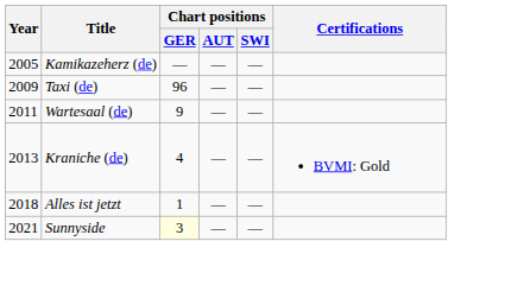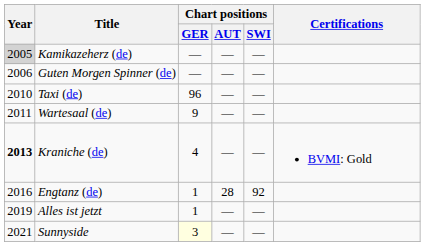 <table class="wikitable">
 <tr>
 <th rowspan="2">Year</th>
 <th rowspan="2">Title</th>
 <th colspan="3">Chart positions</th>
 <th rowspan="2" width="180"><a href='#'>Certifications</a></th>
 </tr>
 <tr>
 <th><a href='#'>GER</a><br></th>
 <th><a href='#'>AUT</a><br></th>
 <th><a href='#'>SWI</a><br></th>
 </tr>
 <tr>
-<td>2005</td>
+<td style="background: lightgrey;">2005</td>
 <td><em>Kamikazeherz</em> (<a href='#'>de</a>)</td>
 <td align="center">—</td>
 <td align="center">—</td>
 <td align="center">—</td>
 <td align="center"></td>
 </tr>
 <tr>
-<td>2009</td>
+<td>2006</td>
+<td><em>Guten Morgen Spinner</em> (<a href='#'>de</a>)</td>
+<td align="center">—</td>
+<td align="center">—</td>
+<td align="center">—</td>
+<td align="center"></td>
+</tr>
+<tr>
+<td>2010</td>
 <td><em>Taxi</em> (<a href='#'>de</a>)</td>
 <td align="center">96</td>
 <td align="center">—</td>
 <td align="center">—</td>
 <td align="center"></td>
 </tr>
 <tr>
 <td>2011</td>
 <td><em>Wartesaal</em> (<a href='#'>de</a>)</td>
 <td align="center">9</td>
 <td align="center">—</td>
 <td align="center">—</td>
 <td align="center"></td>
 </tr>
 <tr>
-<td>2013</td>
+<td><strong>2013</strong></td>
 <td><em>Kraniche</em> (<a href='#'>de</a>)</td>
 <td align="center">4</td>
 <td align="center">—</td>
 <td align="center">—</td>
 <td><br><ul><li><a href='#'>BVMI</a>: Gold</li></ul></td>
 </tr>
 <tr>
-<td>2018</td>
+<td>2016</td>
+<td><em>Engtanz</em> (<a href='#'>de</a>)</td>
+<td align="center">1</td>
+<td align="center">28</td>
+<td align="center">92</td>
+<td align="center"></td>
+</tr>
+<tr>
+<td>2019</td>
 <td><em>Alles ist jetzt</em></td>
 <td align="center">1</td>
 <td align="center">—</td>
 <td align="center">—</td>
 <td align="center"></td>
 </tr>
 <tr>
 <td>2021</td>
 <td><em>Sunnyside</em></td>
 <td align="center" style="background: lightyellow;">3</td>
 <td align="center">—</td>
 <td align="center">—</td>
 <td align="center"></td>
 </tr>
 </table>
